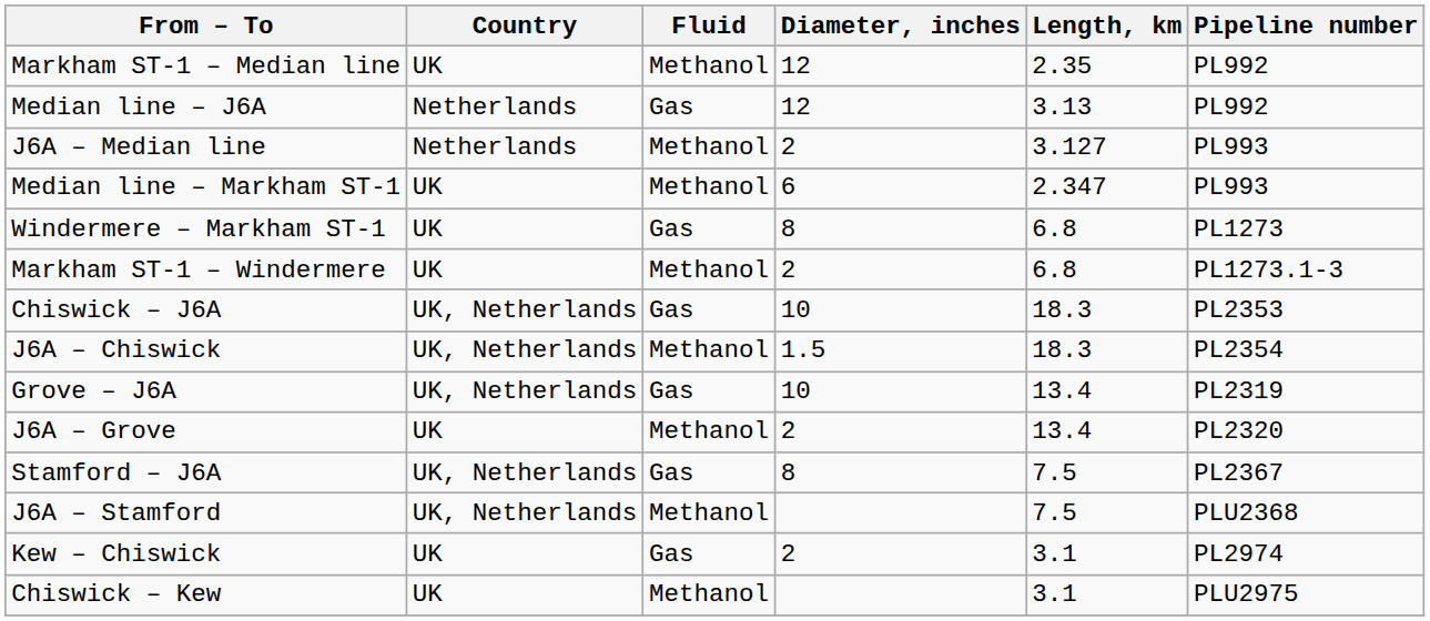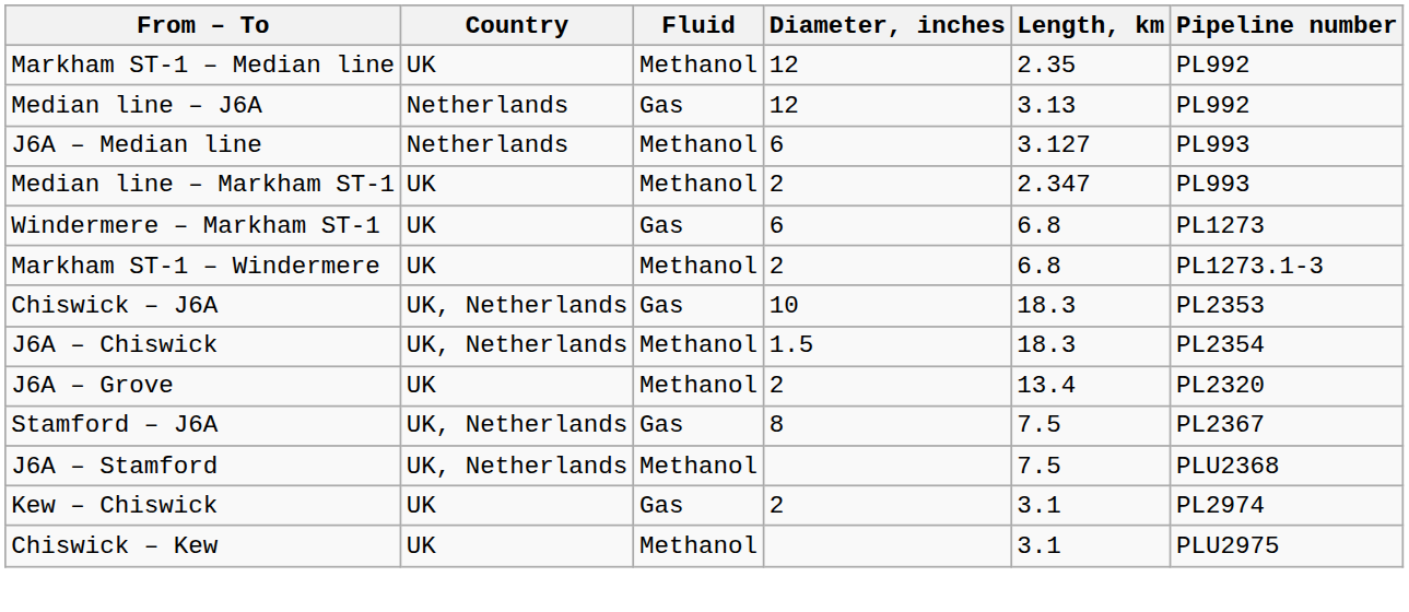 <table class="wikitable">
 <tr>
 <th>From – To</th>
 <th>Country</th>
 <th>Fluid</th>
 <th>Diameter, inches</th>
 <th>Length, km</th>
 <th>Pipeline number</th>
 </tr>
 <tr>
 <td>Markham ST-1 – Median line</td>
 <td>UK</td>
 <td>Methanol</td>
 <td>12</td>
 <td>2.35</td>
 <td>PL992</td>
 </tr>
 <tr>
 <td>Median line – J6A</td>
 <td>Netherlands</td>
 <td>Gas</td>
 <td>12</td>
 <td>3.13</td>
 <td>PL992</td>
 </tr>
 <tr>
 <td>J6A – Median line</td>
 <td>Netherlands</td>
 <td>Methanol</td>
-<td>2</td>
+<td>6</td>
 <td>3.127</td>
 <td>PL993</td>
 </tr>
 <tr>
 <td>Median line – Markham ST-1</td>
 <td>UK</td>
 <td>Methanol</td>
-<td>6</td>
+<td>2</td>
 <td>2.347</td>
 <td>PL993</td>
 </tr>
 <tr>
 <td>Windermere – Markham ST-1</td>
 <td>UK</td>
 <td>Gas</td>
-<td>8</td>
+<td>6</td>
 <td>6.8</td>
 <td>PL1273</td>
 </tr>
 <tr>
 <td>Markham ST-1 – Windermere</td>
 <td>UK</td>
 <td>Methanol</td>
 <td>2</td>
 <td>6.8</td>
 <td>PL1273.1-3</td>
 </tr>
 <tr>
 <td>Chiswick – J6A</td>
 <td>UK, Netherlands</td>
 <td>Gas</td>
 <td>10</td>
 <td>18.3</td>
 <td>PL2353</td>
 </tr>
 <tr>
 <td>J6A – Chiswick</td>
 <td>UK, Netherlands</td>
 <td>Methanol</td>
 <td>1.5</td>
 <td>18.3</td>
 <td>PL2354</td>
-</tr>
-<tr>
-<td>Grove – J6A</td>
-<td>UK, Netherlands</td>
-<td>Gas</td>
-<td>10</td>
-<td>13.4</td>
-<td>PL2319</td>
 </tr>
 <tr>
 <td>J6A – Grove</td>
 <td>UK</td>
 <td>Methanol</td>
 <td>2</td>
 <td>13.4</td>
 <td>PL2320</td>
 </tr>
 <tr>
 <td>Stamford – J6A</td>
 <td>UK, Netherlands</td>
 <td>Gas</td>
 <td>8</td>
 <td>7.5</td>
 <td>PL2367</td>
 </tr>
 <tr>
 <td>J6A – Stamford</td>
 <td>UK, Netherlands</td>
 <td>Methanol</td>
 <td></td>
 <td>7.5</td>
 <td>PLU2368</td>
 </tr>
 <tr>
 <td>Kew – Chiswick</td>
 <td>UK</td>
 <td>Gas</td>
 <td>2</td>
 <td>3.1</td>
 <td>PL2974</td>
 </tr>
 <tr>
 <td>Chiswick – Kew</td>
 <td>UK</td>
 <td>Methanol</td>
 <td></td>
 <td>3.1</td>
 <td>PLU2975</td>
 </tr>
 </table>
